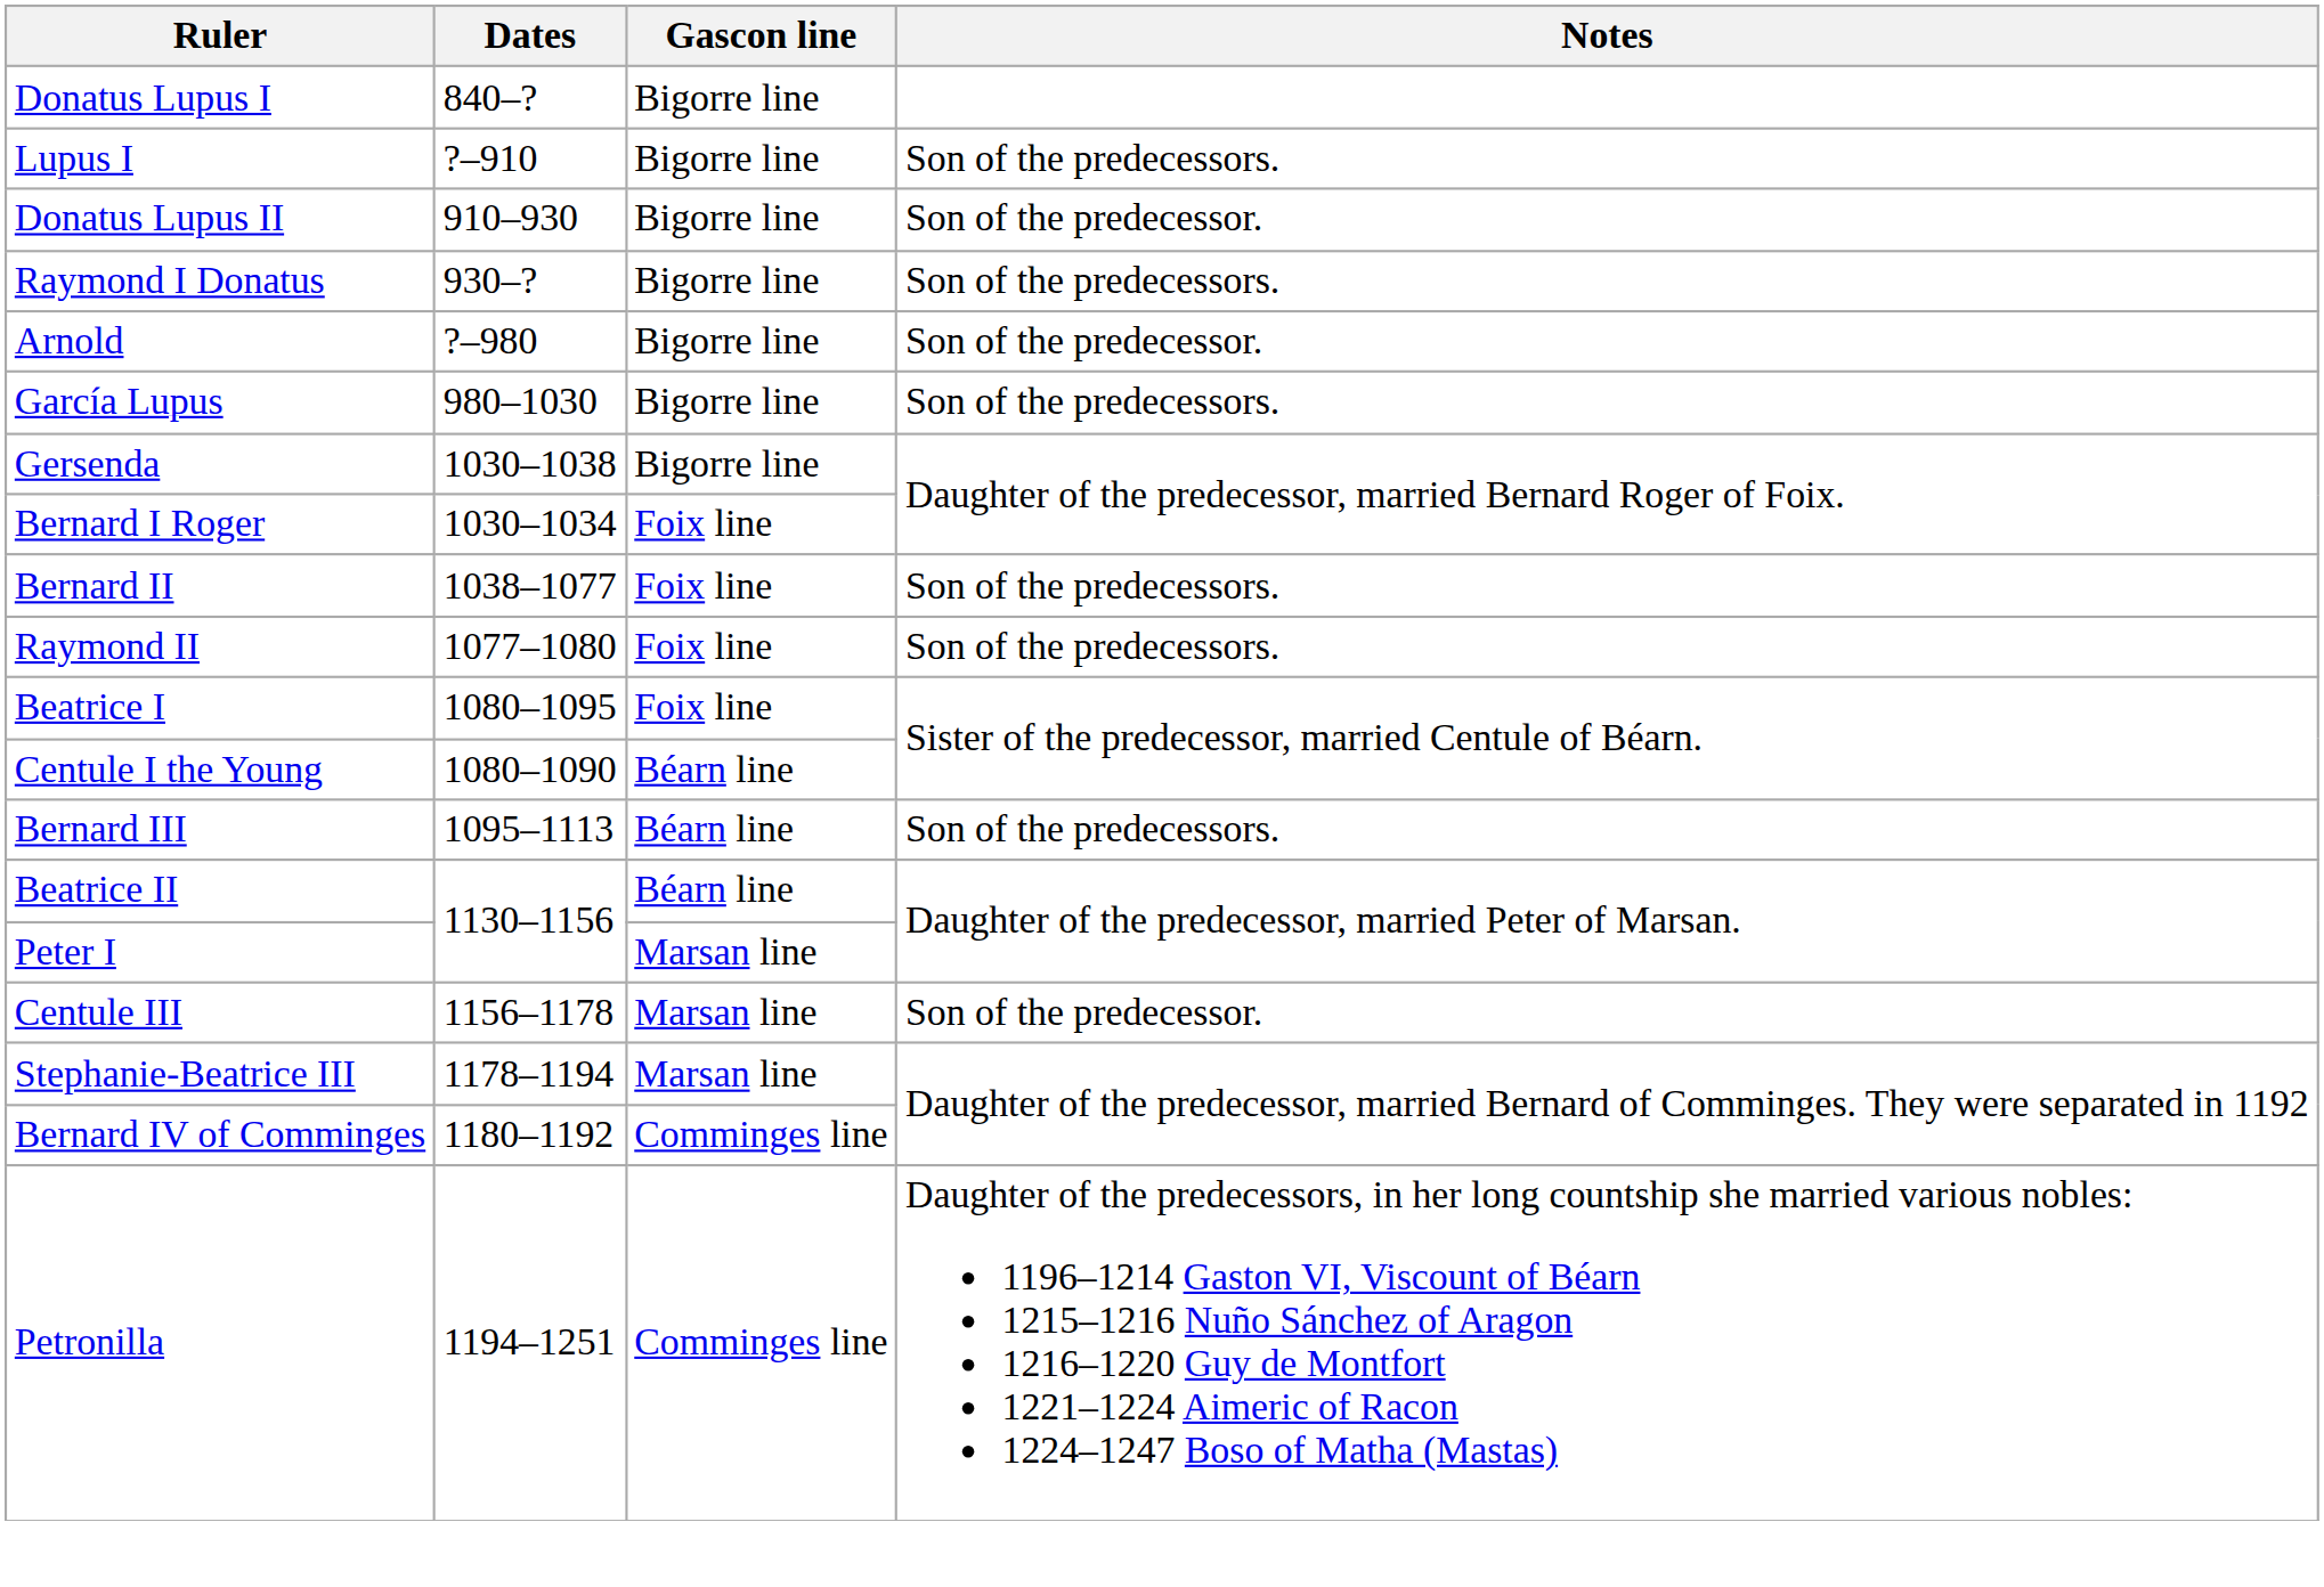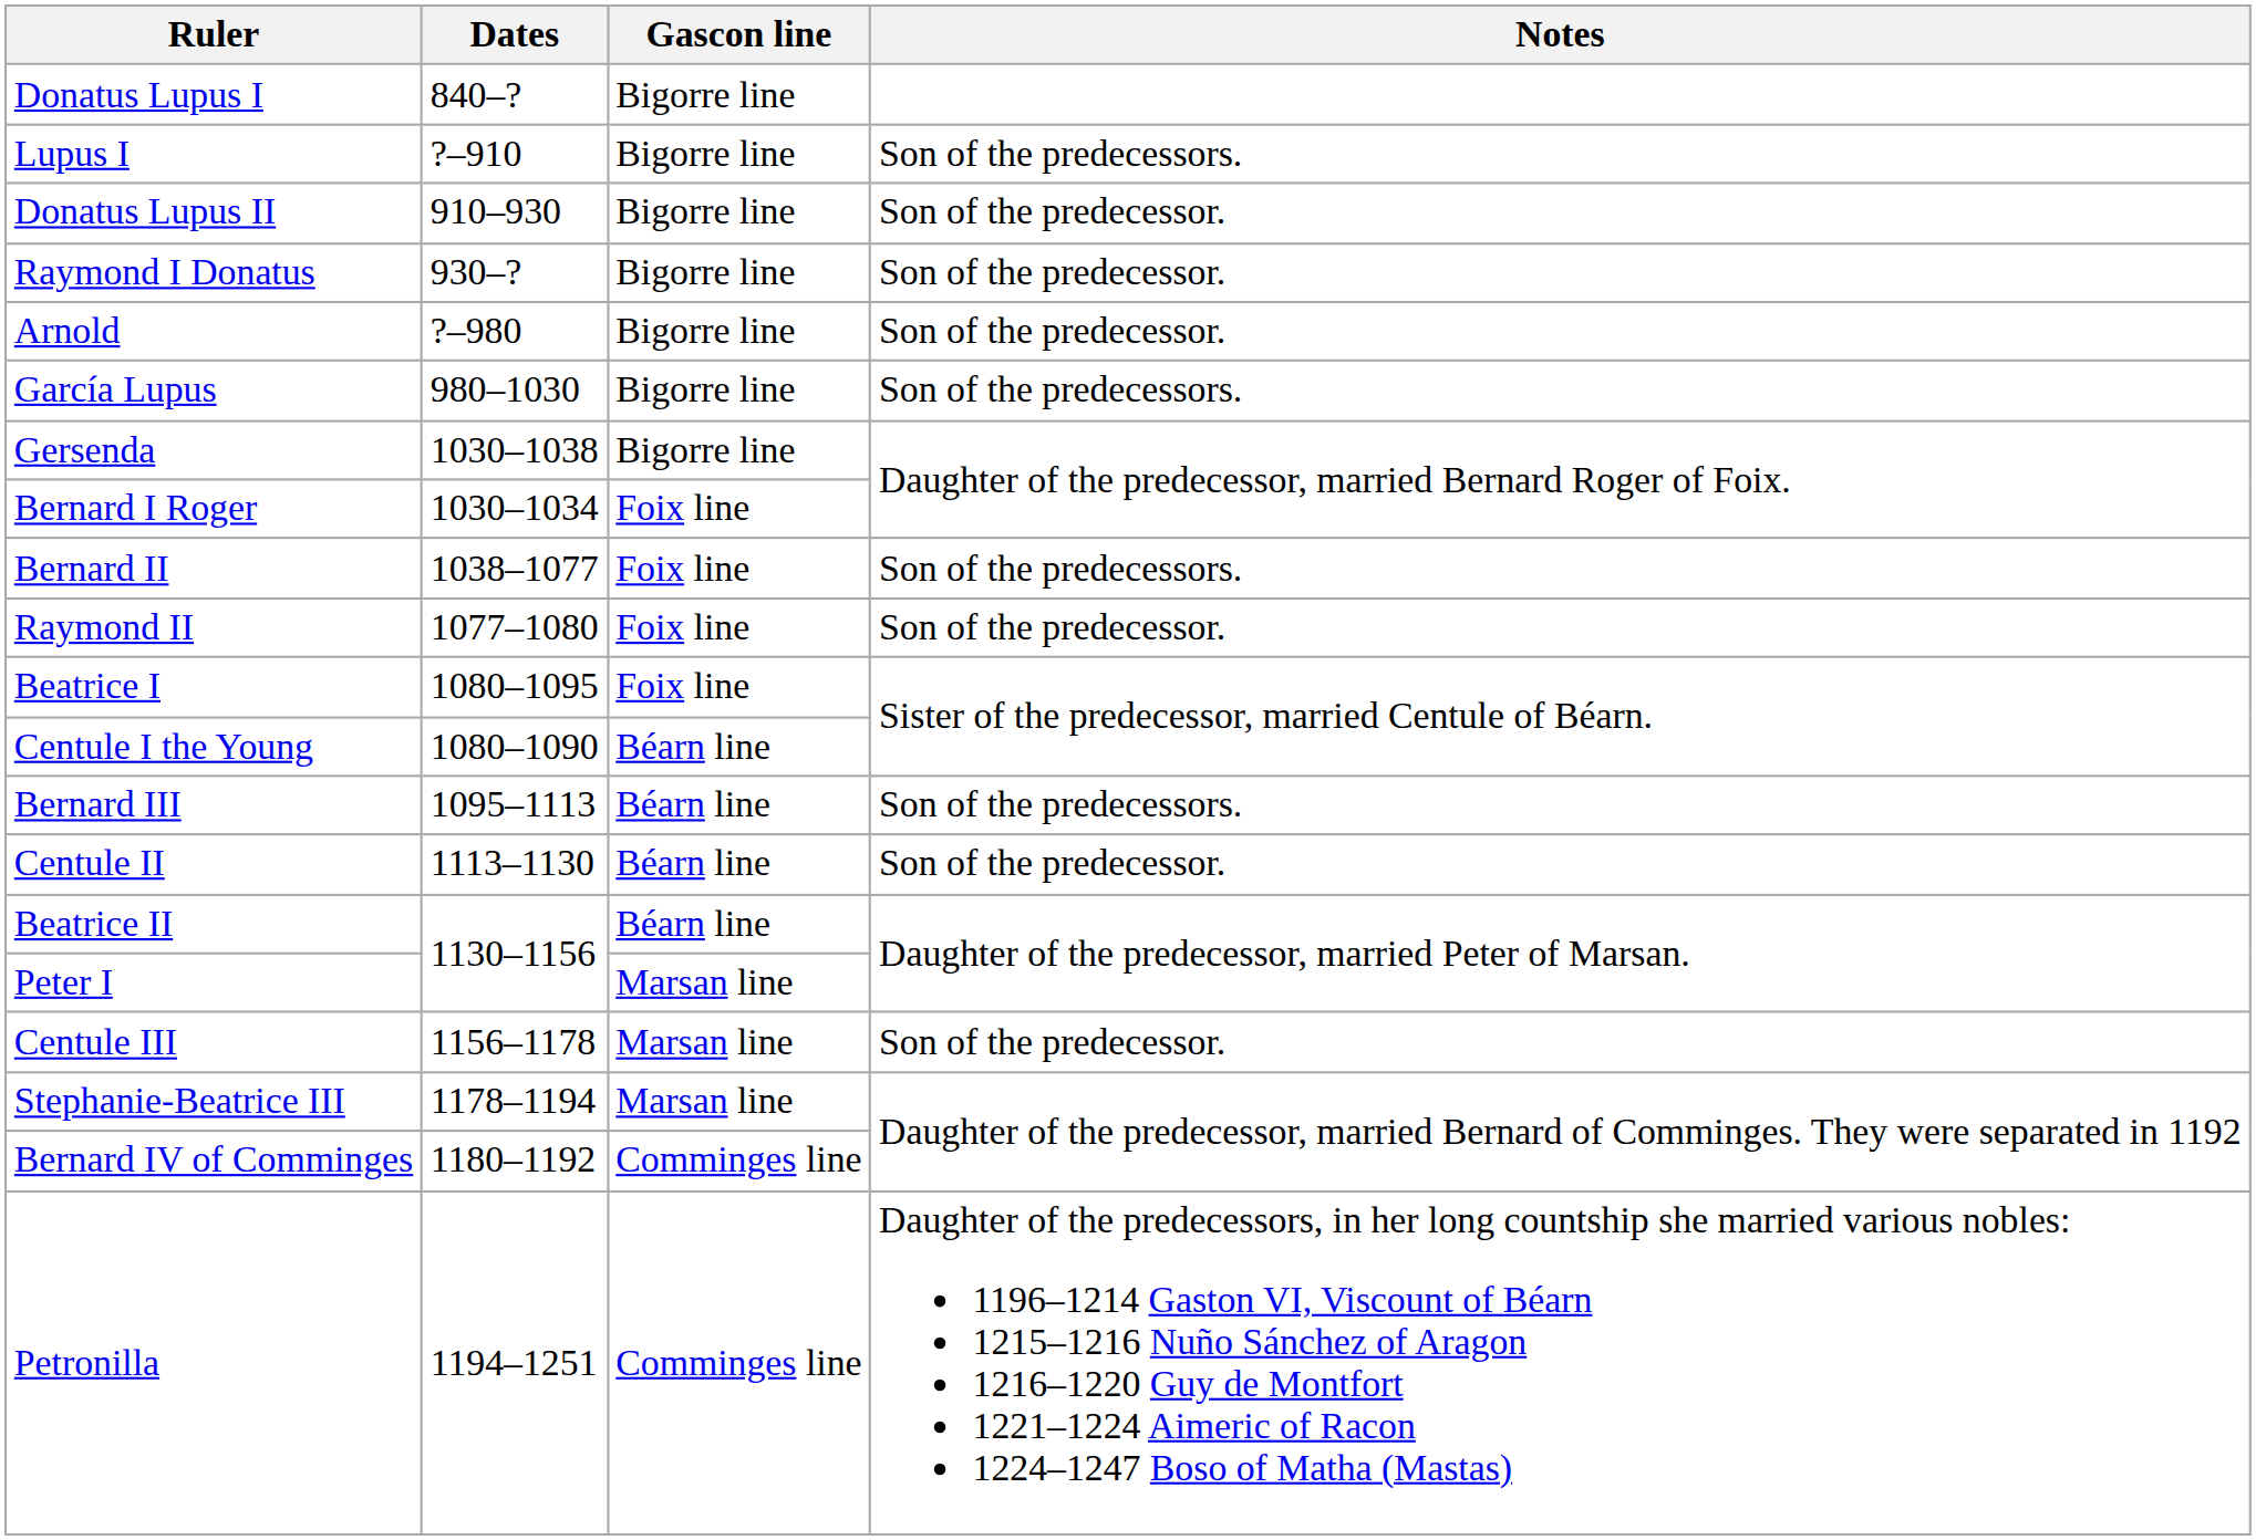 <table class="wikitable">
 <tr>
 <th>Ruler</th>
 <th>Dates</th>
 <th>Gascon line</th>
 <th>Notes</th>
 </tr>
 <tr bgcolor=#fff>
 <td><a href='#'>Donatus Lupus I</a></td>
 <td>840–?</td>
 <td>Bigorre line</td>
 <td></td>
 </tr>
 <tr bgcolor=#fff>
 <td><a href='#'>Lupus I</a></td>
 <td>?–910</td>
 <td>Bigorre line</td>
 <td>Son of the predecessors.</td>
 </tr>
 <tr bgcolor=#fff>
 <td><a href='#'>Donatus Lupus II</a></td>
 <td>910–930</td>
 <td>Bigorre line</td>
 <td>Son of the predecessor.</td>
 </tr>
 <tr bgcolor=#fff>
 <td><a href='#'>Raymond I Donatus</a></td>
 <td>930–?</td>
 <td>Bigorre line</td>
-<td>Son of the predecessors.</td>
+<td>Son of the predecessor.</td>
 </tr>
 <tr bgcolor=#fff>
 <td><a href='#'>Arnold</a></td>
 <td>?–980</td>
 <td>Bigorre line</td>
 <td>Son of the predecessor.</td>
 </tr>
 <tr bgcolor=#fff>
 <td><a href='#'>García Lupus</a></td>
 <td>980–1030</td>
 <td>Bigorre line</td>
 <td>Son of the predecessors.</td>
 </tr>
 <tr bgcolor=#fff>
 <td><a href='#'>Gersenda</a></td>
 <td>1030–1038</td>
 <td>Bigorre line</td>
 <td rowspan="2">Daughter of the predecessor, married Bernard Roger of Foix.</td>
 </tr>
 <tr bgcolor=#fff>
 <td><a href='#'>Bernard I Roger</a></td>
 <td>1030–1034</td>
 <td><a href='#'>Foix</a> line</td>
 </tr>
 <tr bgcolor=#fff>
 <td><a href='#'>Bernard II</a></td>
 <td>1038–1077</td>
 <td><a href='#'>Foix</a> line</td>
 <td>Son of the predecessors.</td>
 </tr>
 <tr bgcolor=#fff>
 <td><a href='#'>Raymond II</a></td>
 <td>1077–1080</td>
 <td><a href='#'>Foix</a> line</td>
-<td>Son of the predecessors.</td>
+<td>Son of the predecessor.</td>
 </tr>
 <tr bgcolor=#fff>
 <td><a href='#'>Beatrice I</a></td>
 <td>1080–1095</td>
 <td><a href='#'>Foix</a> line</td>
 <td rowspan="2">Sister of the predecessor, married Centule of Béarn.</td>
 </tr>
 <tr bgcolor=#fff>
 <td><a href='#'>Centule I the Young</a></td>
 <td>1080–1090</td>
 <td><a href='#'>Béarn</a> line</td>
 </tr>
 <tr bgcolor=#fff>
 <td><a href='#'>Bernard III</a></td>
 <td>1095–1113</td>
 <td><a href='#'>Béarn</a> line</td>
 <td>Son of the predecessors.</td>
+</tr>
+<tr bgcolor=#fff>
+<td><a href='#'>Centule II</a></td>
+<td>1113–1130</td>
+<td><a href='#'>Béarn</a> line</td>
+<td>Son of the predecessor.</td>
 </tr>
 <tr bgcolor=#fff>
 <td><a href='#'>Beatrice II</a></td>
 <td rowspan="2">1130–1156</td>
 <td><a href='#'>Béarn</a> line</td>
 <td rowspan="2">Daughter of the predecessor, married Peter of Marsan.</td>
 </tr>
 <tr bgcolor=#fff>
 <td><a href='#'>Peter I</a></td>
 <td><a href='#'>Marsan</a> line</td>
 </tr>
 <tr bgcolor=#fff>
 <td><a href='#'>Centule III</a></td>
 <td>1156–1178</td>
 <td><a href='#'>Marsan</a> line</td>
 <td>Son of the predecessor.</td>
 </tr>
 <tr bgcolor=#fff>
 <td><a href='#'>Stephanie-Beatrice III</a></td>
 <td>1178–1194</td>
 <td><a href='#'>Marsan</a> line</td>
 <td rowspan="2">Daughter of the predecessor, married Bernard of Comminges. They were separated in 1192</td>
 </tr>
 <tr bgcolor=#fff>
 <td><a href='#'>Bernard IV of Comminges</a></td>
 <td>1180–1192</td>
 <td><a href='#'>Comminges</a> line</td>
 </tr>
 <tr bgcolor=#fff>
 <td><a href='#'>Petronilla</a></td>
 <td>1194–1251</td>
 <td><a href='#'>Comminges</a> line</td>
 <td>Daughter of the predecessors, in her long countship she married various nobles:<br><ul><li>1196–1214 <a href='#'>Gaston VI, Viscount of Béarn</a></li><li>1215–1216 <a href='#'>Nuño Sánchez of Aragon</a></li><li>1216–1220 <a href='#'>Guy de Montfort</a></li><li>1221–1224 <a href='#'>Aimeric of Racon</a></li><li>1224–1247 <a href='#'>Boso of Matha (Mastas)</a></li></ul></td>
 </tr>
 <tr bgcolor=#fff>
 </tr>
 <tr>
 </tr>
 </table>
